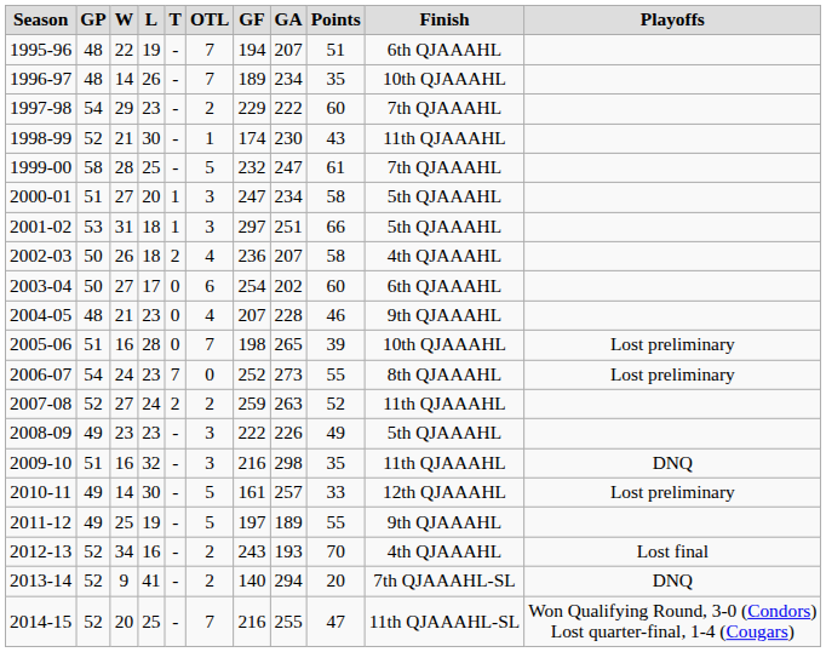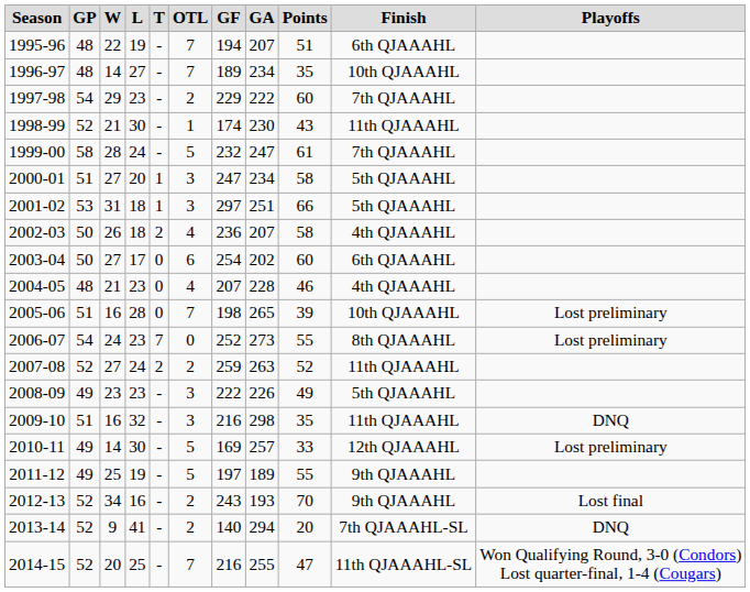 <table class="wikitable">
 <tr align="center"  bgcolor="#dddddd">
 <td><strong>Season</strong></td>
 <td><strong>GP </strong></td>
 <td><strong> W </strong></td>
 <td><strong> L </strong></td>
 <td><strong> T </strong></td>
 <td><strong>OTL</strong></td>
 <td><strong>GF </strong></td>
 <td><strong>GA </strong></td>
 <td><strong>Points</strong></td>
 <td><strong>Finish</strong></td>
 <td><strong>Playoffs</strong></td>
 </tr>
 <tr align="center">
 <td>1995-96</td>
 <td>48</td>
 <td>22</td>
 <td>19</td>
 <td>-</td>
 <td>7</td>
 <td>194</td>
 <td>207</td>
 <td>51</td>
 <td>6th QJAAAHL</td>
 <td></td>
 </tr>
 <tr align="center">
 <td>1996-97</td>
 <td>48</td>
 <td>14</td>
-<td>26</td>
+<td>27</td>
 <td>-</td>
 <td>7</td>
 <td>189</td>
 <td>234</td>
 <td>35</td>
 <td>10th QJAAAHL</td>
 <td></td>
 </tr>
 <tr align="center">
 <td>1997-98</td>
 <td>54</td>
 <td>29</td>
 <td>23</td>
 <td>-</td>
 <td>2</td>
 <td>229</td>
 <td>222</td>
 <td>60</td>
 <td>7th QJAAAHL</td>
 <td></td>
 </tr>
 <tr align="center">
 <td>1998-99</td>
 <td>52</td>
 <td>21</td>
 <td>30</td>
 <td>-</td>
 <td>1</td>
 <td>174</td>
 <td>230</td>
 <td>43</td>
 <td>11th QJAAAHL</td>
 <td></td>
 </tr>
 <tr align="center">
 <td>1999-00</td>
 <td>58</td>
 <td>28</td>
-<td>25</td>
+<td>24</td>
 <td>-</td>
 <td>5</td>
 <td>232</td>
 <td>247</td>
 <td>61</td>
 <td>7th QJAAAHL</td>
 <td></td>
 </tr>
 <tr align="center">
 <td>2000-01</td>
 <td>51</td>
 <td>27</td>
 <td>20</td>
 <td>1</td>
 <td>3</td>
 <td>247</td>
 <td>234</td>
 <td>58</td>
 <td>5th QJAAAHL</td>
 <td></td>
 </tr>
 <tr align="center">
 <td>2001-02</td>
 <td>53</td>
 <td>31</td>
 <td>18</td>
 <td>1</td>
 <td>3</td>
 <td>297</td>
 <td>251</td>
 <td>66</td>
 <td>5th QJAAAHL</td>
 <td></td>
 </tr>
 <tr align="center">
 <td>2002-03</td>
 <td>50</td>
 <td>26</td>
 <td>18</td>
 <td>2</td>
 <td>4</td>
 <td>236</td>
 <td>207</td>
 <td>58</td>
 <td>4th QJAAAHL</td>
 <td></td>
 </tr>
 <tr align="center">
 <td>2003-04</td>
 <td>50</td>
 <td>27</td>
 <td>17</td>
 <td>0</td>
 <td>6</td>
 <td>254</td>
 <td>202</td>
 <td>60</td>
 <td>6th QJAAAHL</td>
 <td></td>
 </tr>
 <tr align="center">
 <td>2004-05</td>
 <td>48</td>
 <td>21</td>
 <td>23</td>
 <td>0</td>
 <td>4</td>
 <td>207</td>
 <td>228</td>
 <td>46</td>
-<td>9th QJAAAHL</td>
+<td>4th QJAAAHL</td>
 <td></td>
 </tr>
 <tr align="center">
 <td>2005-06</td>
 <td>51</td>
 <td>16</td>
 <td>28</td>
 <td>0</td>
 <td>7</td>
 <td>198</td>
 <td>265</td>
 <td>39</td>
 <td>10th QJAAAHL</td>
 <td>Lost preliminary</td>
 </tr>
 <tr align="center">
 <td>2006-07</td>
 <td>54</td>
 <td>24</td>
 <td>23</td>
 <td>7</td>
 <td>0</td>
 <td>252</td>
 <td>273</td>
 <td>55</td>
 <td>8th QJAAAHL</td>
 <td>Lost preliminary</td>
 </tr>
 <tr align="center">
 <td>2007-08</td>
 <td>52</td>
 <td>27</td>
 <td>24</td>
 <td>2</td>
 <td>2</td>
 <td>259</td>
 <td>263</td>
 <td>52</td>
 <td>11th QJAAAHL</td>
 <td></td>
 </tr>
 <tr align="center">
 <td>2008-09</td>
 <td>49</td>
 <td>23</td>
 <td>23</td>
 <td>-</td>
 <td>3</td>
 <td>222</td>
 <td>226</td>
 <td>49</td>
 <td>5th QJAAAHL</td>
 <td></td>
 </tr>
 <tr align="center">
 <td>2009-10</td>
 <td>51</td>
 <td>16</td>
 <td>32</td>
 <td>-</td>
 <td>3</td>
 <td>216</td>
 <td>298</td>
 <td>35</td>
 <td>11th QJAAAHL</td>
 <td>DNQ</td>
 </tr>
 <tr align="center">
 <td>2010-11</td>
 <td>49</td>
 <td>14</td>
 <td>30</td>
 <td>-</td>
 <td>5</td>
-<td>161</td>
+<td>169</td>
 <td>257</td>
 <td>33</td>
 <td>12th QJAAAHL</td>
 <td>Lost preliminary</td>
 </tr>
 <tr align="center">
 <td>2011-12</td>
 <td>49</td>
 <td>25</td>
 <td>19</td>
 <td>-</td>
 <td>5</td>
 <td>197</td>
 <td>189</td>
 <td>55</td>
 <td>9th QJAAAHL</td>
 <td></td>
 </tr>
 <tr align="center">
 <td>2012-13</td>
 <td>52</td>
 <td>34</td>
 <td>16</td>
 <td>-</td>
 <td>2</td>
 <td>243</td>
 <td>193</td>
 <td>70</td>
-<td>4th QJAAAHL</td>
+<td>9th QJAAAHL</td>
 <td>Lost final</td>
 </tr>
 <tr align="center">
 <td>2013-14</td>
 <td>52</td>
 <td>9</td>
 <td>41</td>
 <td>-</td>
 <td>2</td>
 <td>140</td>
 <td>294</td>
 <td>20</td>
 <td>7th QJAAAHL-SL</td>
 <td>DNQ</td>
 </tr>
 <tr align="center">
 <td>2014-15</td>
 <td>52</td>
 <td>20</td>
 <td>25</td>
 <td>-</td>
 <td>7</td>
 <td>216</td>
 <td>255</td>
 <td>47</td>
 <td>11th QJAAAHL-SL</td>
 <td>Won Qualifying Round, 3-0 (<a href='#'>Condors</a>)<br>Lost quarter-final, 1-4 (<a href='#'>Cougars</a>)</td>
 </tr>
 </table>
